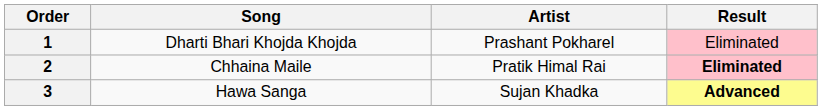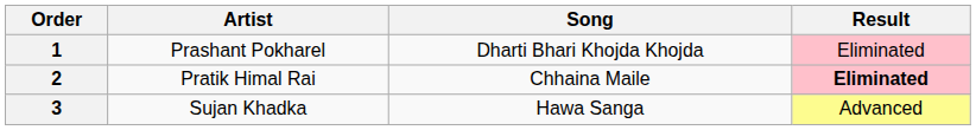 <table class="wikitable" style="text-align: center; width:65%;">
 <tr>
 <th>Order</th>
+<th>Artist</th>
 <th>Song</th>
-<th>Artist</th>
 <th>Result</th>
 </tr>
 <tr>
 <th>1</th>
+<td>Prashant Pokharel</td>
 <td>Dharti Bhari Khojda Khojda</td>
-<td>Prashant Pokharel</td>
 <td style="background:pink">Eliminated</td>
 </tr>
 <tr>
 <th>2</th>
+<td>Pratik Himal Rai</td>
 <td>Chhaina Maile</td>
-<td>Pratik Himal Rai</td>
 <td style="background:pink"><strong>Eliminated</strong></td>
 </tr>
 <tr>
 <th>3</th>
+<td>Sujan Khadka</td>
 <td>Hawa Sanga</td>
-<td>Sujan Khadka</td>
-<td style="background:#fdfc8f"><strong>Advanced</strong></td>
+<td style="background:#fdfc8f">Advanced</td>
 </tr>
 </table>
